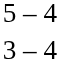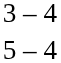 <table style="text-align:center">
 <tr>
 <th width=200></th>
 <th width=100></th>
 <th width=200></th>
 </tr>
 <tr>
+<td align=right></td>
+<td>3 – 4</td>
+<td align=left><strong></strong></td>
+</tr>
+<tr>
 <td align=right><strong></strong></td>
 <td>5 – 4</td>
 <td align=left></td>
 </tr>
-<tr>
-<td align=right></td>
-<td>3 – 4</td>
-<td align=left><strong></strong></td>
-</tr>
 </table>
